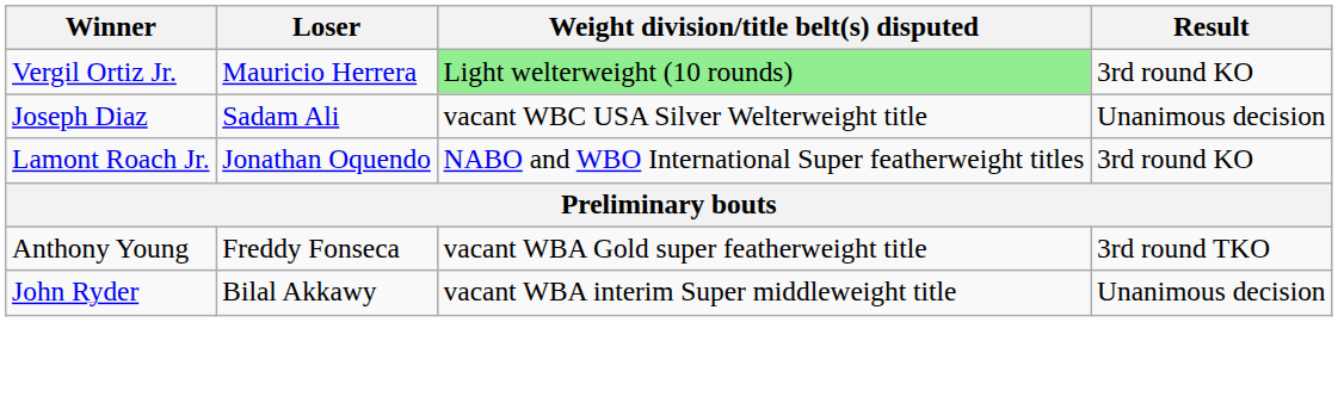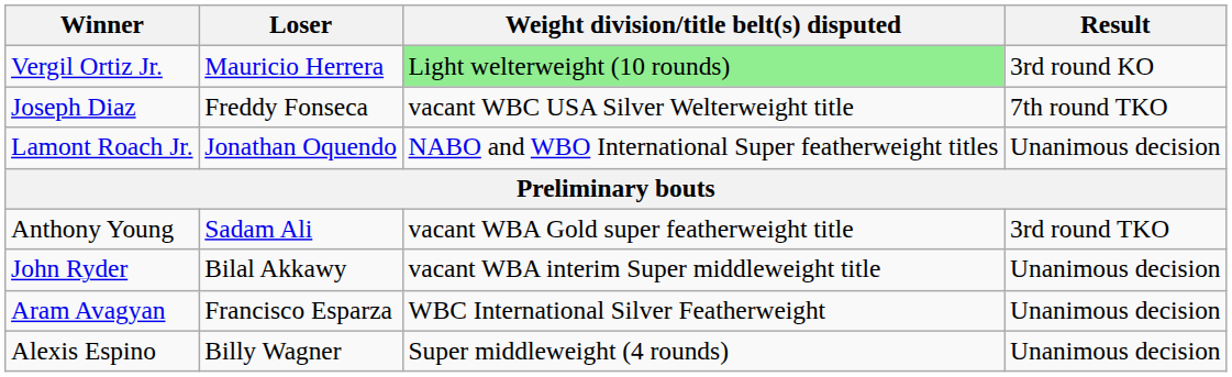 <table class=wikitable>
 <tr>
 <th>Winner</th>
 <th>Loser</th>
 <th>Weight division/title belt(s) disputed</th>
 <th>Result</th>
 </tr>
 <tr>
 <td> <a href='#'>Vergil Ortiz Jr.</a></td>
 <td> <a href='#'>Mauricio Herrera</a></td>
 <td style="background: lightgreen;">Light welterweight (10 rounds)</td>
 <td>3rd round KO</td>
 </tr>
 <tr>
 <td> <a href='#'>Joseph Diaz</a></td>
-<td> <a href='#'>Sadam Ali</a></td>
+<td> Freddy Fonseca</td>
 <td>vacant WBC USA Silver Welterweight title</td>
-<td>Unanimous decision</td>
+<td>7th round TKO</td>
 </tr>
 <tr>
 <td> <a href='#'>Lamont Roach Jr.</a></td>
 <td> <a href='#'>Jonathan Oquendo</a></td>
 <td><a href='#'>NABO</a> and <a href='#'>WBO</a> International Super featherweight titles</td>
-<td>3rd round KO</td>
+<td>Unanimous decision</td>
 </tr>
 <tr>
 <th colspan=4>Preliminary bouts</th>
 </tr>
 <tr>
 <td> Anthony Young</td>
-<td> Freddy Fonseca</td>
+<td> <a href='#'>Sadam Ali</a></td>
 <td>vacant WBA Gold super featherweight title</td>
 <td>3rd round TKO</td>
 </tr>
 <tr>
 <td> <a href='#'>John Ryder</a></td>
 <td> Bilal Akkawy</td>
 <td>vacant WBA interim Super middleweight title</td>
 <td>Unanimous decision</td>
 </tr>
+<tr>
+<td> <a href='#'>Aram Avagyan</a></td>
+<td> Francisco Esparza</td>
+<td>WBC International Silver Featherweight</td>
+<td>Unanimous decision</td>
+</tr>
+<tr>
+<td> Alexis Espino</td>
+<td> Billy Wagner</td>
+<td>Super middleweight (4 rounds)</td>
+<td>Unanimous decision</td>
+</tr>
 </table>
